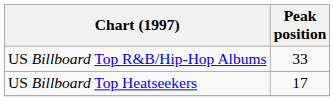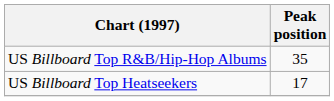 <table class="wikitable sortable">
 <tr>
 <th>Chart (1997)</th>
 <th>Peak<br>position</th>
 </tr>
 <tr>
 <td>US <em>Billboard</em> <a href='#'>Top R&B/Hip-Hop Albums</a></td>
-<td style="text-align:center;">33</td>
+<td style="text-align:center;">35</td>
 </tr>
 <tr>
 <td>US <em>Billboard</em> <a href='#'>Top Heatseekers</a></td>
 <td style="text-align:center;">17</td>
 </tr>
 <tr>
 </tr>
 </table>
